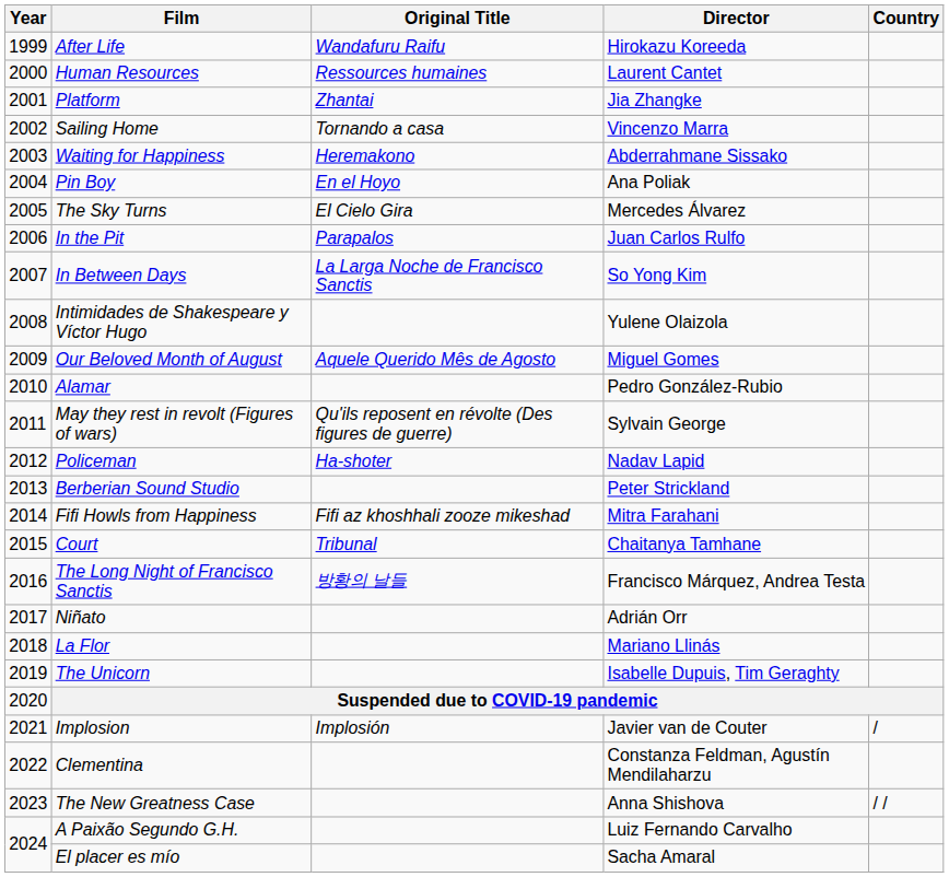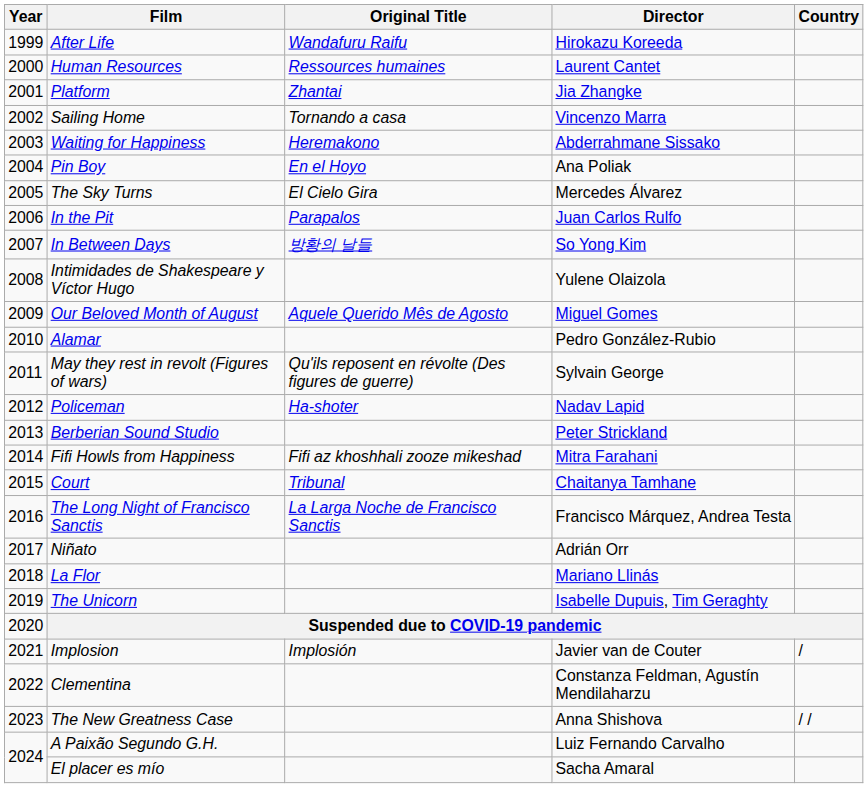 <table class="wikitable sortable">
 <tr>
 <th>Year</th>
 <th>Film</th>
 <th>Original Title</th>
 <th>Director</th>
 <th>Country</th>
 </tr>
 <tr>
 <td>1999</td>
 <td><a href='#'><em>After Life</em></a></td>
 <td><a href='#'><em>Wandafuru Raifu</em></a></td>
 <td><a href='#'>Hirokazu Koreeda</a></td>
 <td></td>
 </tr>
 <tr>
 <td>2000</td>
 <td><a href='#'><em>Human Resources</em></a></td>
 <td><a href='#'><em>Ressources humaines</em></a></td>
 <td><a href='#'>Laurent Cantet</a></td>
 <td></td>
 </tr>
 <tr>
 <td>2001</td>
 <td><a href='#'><em>Platform</em></a></td>
 <td><a href='#'><em>Zhantai</em></a></td>
 <td><a href='#'>Jia Zhangke</a></td>
 <td></td>
 </tr>
 <tr>
 <td>2002</td>
 <td><em>Sailing Home</em></td>
 <td><em>Tornando a casa</em></td>
 <td><a href='#'>Vincenzo Marra</a></td>
 <td></td>
 </tr>
 <tr>
 <td>2003</td>
 <td><em><a href='#'>Waiting for Happiness</a></em></td>
 <td><a href='#'><em>Heremakono</em></a></td>
 <td><a href='#'>Abderrahmane Sissako</a></td>
 <td></td>
 </tr>
 <tr>
 <td>2004</td>
 <td><a href='#'><em>Pin Boy</em></a></td>
 <td><a href='#'><em>En el Hoyo</em></a></td>
 <td>Ana Poliak</td>
 <td></td>
 </tr>
 <tr>
 <td>2005</td>
 <td><em>The Sky Turns</em></td>
 <td><em>El Cielo Gira</em></td>
 <td>Mercedes Álvarez</td>
 <td></td>
 </tr>
 <tr>
 <td>2006</td>
 <td><em><a href='#'>In the Pit</a></em></td>
 <td><em><a href='#'>Parapalos</a></em></td>
 <td><a href='#'>Juan Carlos Rulfo</a></td>
 <td></td>
 </tr>
 <tr>
 <td>2007</td>
 <td><a href='#'><em>In Between Days</em></a></td>
-<td><a href='#'><em>La Larga Noche de Francisco Sanctis</em></a></td>
+<td><a href='#'><em>방황의 날들</em></a></td>
 <td><a href='#'>So Yong Kim</a></td>
 <td></td>
 </tr>
 <tr>
 <td>2008</td>
 <td><em>Intimidades de Shakespeare y Víctor Hugo</em></td>
 <td></td>
 <td>Yulene Olaizola</td>
 <td></td>
 </tr>
 <tr>
 <td>2009</td>
 <td><em><a href='#'>Our Beloved Month of August</a></em></td>
 <td><a href='#'><em>Aquele Querido Mês de Agosto</em></a></td>
 <td><a href='#'>Miguel Gomes</a></td>
 <td></td>
 </tr>
 <tr>
 <td>2010</td>
 <td><a href='#'><em>Alamar</em></a></td>
 <td></td>
 <td>Pedro González-Rubio</td>
 <td></td>
 </tr>
 <tr>
 <td>2011</td>
 <td><em>May they rest in revolt (Figures of wars)</em></td>
 <td><em>Qu'ils reposent en révolte (Des figures de guerre)</em></td>
 <td>Sylvain George</td>
 <td></td>
 </tr>
 <tr>
 <td>2012</td>
 <td><a href='#'><em>Policeman</em></a></td>
 <td><a href='#'><em>Ha-shoter</em></a></td>
 <td><a href='#'>Nadav Lapid</a></td>
 <td></td>
 </tr>
 <tr>
 <td>2013</td>
 <td><em><a href='#'>Berberian Sound Studio</a></em></td>
 <td></td>
 <td><a href='#'>Peter Strickland</a></td>
 <td></td>
 </tr>
 <tr>
 <td>2014</td>
 <td><em>Fifi Howls from Happiness</em></td>
 <td><em>Fifi az khoshhali zooze mikeshad</em></td>
 <td><a href='#'>Mitra Farahani</a></td>
 <td></td>
 </tr>
 <tr>
 <td>2015</td>
 <td><a href='#'><em>Court</em></a></td>
 <td><a href='#'><em>Tribunal</em></a></td>
 <td><a href='#'>Chaitanya Tamhane</a></td>
 <td></td>
 </tr>
 <tr>
 <td>2016</td>
 <td><em><a href='#'>The Long Night of Francisco Sanctis</a></em></td>
-<td><a href='#'><em>방황의 날들</em></a></td>
+<td><a href='#'><em>La Larga Noche de Francisco Sanctis</em></a></td>
 <td>Francisco Márquez, Andrea Testa</td>
 <td></td>
 </tr>
 <tr>
 <td>2017</td>
 <td><em>Niñato</em></td>
 <td></td>
 <td>Adrián Orr</td>
 <td></td>
 </tr>
 <tr>
 <td>2018</td>
 <td><em><a href='#'>La Flor</a></em></td>
 <td></td>
 <td><a href='#'>Mariano Llinás</a></td>
 <td></td>
 </tr>
 <tr>
 <td>2019</td>
 <td><a href='#'><em>The Unicorn</em></a></td>
 <td></td>
 <td><a href='#'>Isabelle Dupuis</a>, <a href='#'>Tim Geraghty</a></td>
 <td></td>
 </tr>
 <tr>
 <td>2020</td>
 <th colspan="4">Suspended due to <a href='#'>COVID-19 pandemic</a></th>
 </tr>
 <tr>
 <td>2021</td>
 <td><em>Implosion</em></td>
 <td><em>Implosión</em></td>
 <td>Javier van de Couter</td>
 <td> / </td>
 </tr>
 <tr>
 <td>2022</td>
 <td><em>Clementina</em></td>
 <td></td>
 <td>Constanza Feldman, Agustín Mendilaharzu</td>
 <td></td>
 </tr>
 <tr>
 <td>2023</td>
 <td><em>The New Greatness Case</em></td>
 <td></td>
 <td>Anna Shishova</td>
 <td> /  / </td>
 </tr>
 <tr>
 <td rowspan="2">2024</td>
 <td><em>A Paixão Segundo G.H.</em></td>
 <td></td>
 <td>Luiz Fernando Carvalho</td>
 <td></td>
 </tr>
 <tr>
 <td><em>El placer es mío</em></td>
 <td></td>
 <td>Sacha Amaral</td>
 <td></td>
 </tr>
 </table>
